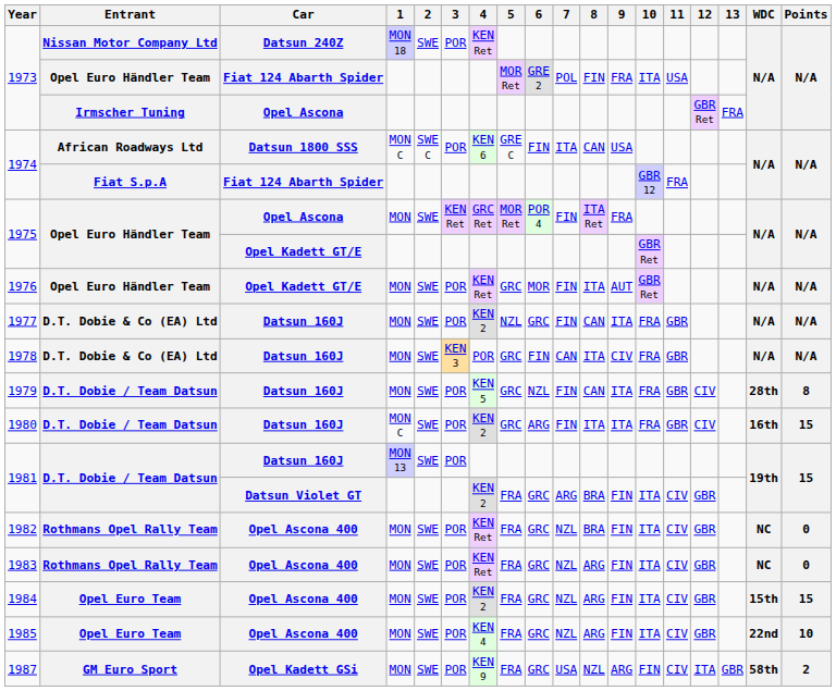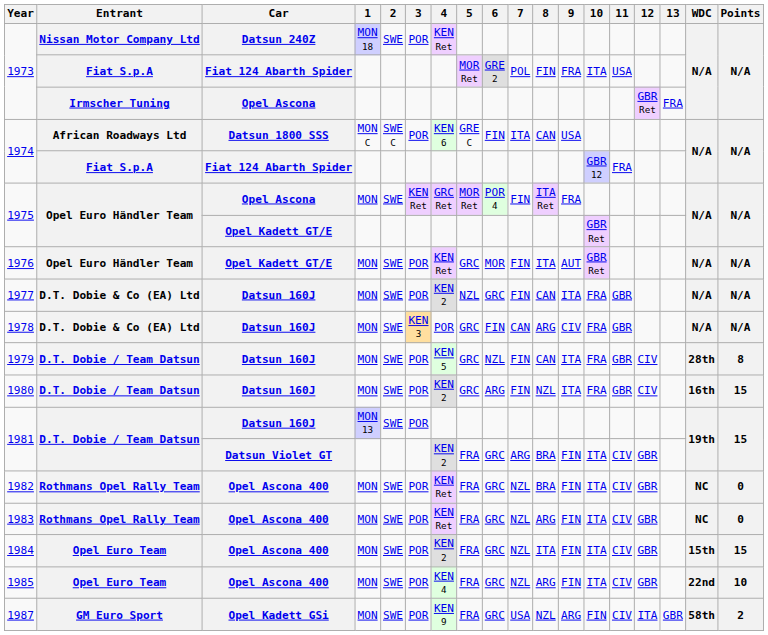 <table class="wikitable" style="text-align:center; font-size:90%">
 <tr>
 <th>Year</th>
 <th>Entrant</th>
 <th>Car</th>
 <th>1</th>
 <th>2</th>
 <th>3</th>
 <th>4</th>
 <th>5</th>
 <th>6</th>
 <th>7</th>
 <th>8</th>
 <th>9</th>
 <th>10</th>
 <th>11</th>
 <th>12</th>
 <th>13</th>
 <th>WDC</th>
 <th>Points</th>
 </tr>
 <tr>
 <td rowspan=3><a href='#'>1973</a></td>
 <th><a href='#'>Nissan Motor Company Ltd</a></th>
 <th><a href='#'>Datsun 240Z</a></th>
 <td style="background:#CFCFFF;"><a href='#'>MON</a><br><small>18</small></td>
 <td><a href='#'>SWE</a></td>
 <td><a href='#'>POR</a></td>
 <td style="background:#EFCFFF;"><a href='#'>KEN</a><br><small>Ret</small></td>
 <td></td>
 <td></td>
 <td></td>
 <td></td>
 <td></td>
 <td></td>
 <td></td>
 <td></td>
 <td></td>
 <th rowspan=3>N/A</th>
 <th rowspan=3>N/A</th>
 </tr>
 <tr>
-<th>Opel Euro Händler Team</th>
+<th><a href='#'>Fiat S.p.A</a></th>
 <th><a href='#'>Fiat 124 Abarth Spider</a></th>
 <td></td>
 <td></td>
 <td></td>
 <td></td>
 <td style="background:#EFCFFF;"><a href='#'>MOR</a><br><small>Ret</small></td>
 <td style="background:#DFDFDF;"><a href='#'>GRE</a><br><small>2</small></td>
 <td><a href='#'>POL</a></td>
 <td><a href='#'>FIN</a></td>
 <td><a href='#'>FRA</a></td>
 <td><a href='#'>ITA</a></td>
 <td><a href='#'>USA</a></td>
 <td></td>
 <td></td>
 </tr>
 <tr>
 <th><a href='#'>Irmscher Tuning</a></th>
 <th><a href='#'>Opel Ascona</a></th>
 <td></td>
 <td></td>
 <td></td>
 <td></td>
 <td></td>
 <td></td>
 <td></td>
 <td></td>
 <td></td>
 <td></td>
 <td></td>
 <td style="background:#EFCFFF;"><a href='#'>GBR</a><br><small>Ret</small></td>
 <td><a href='#'>FRA</a></td>
 </tr>
 <tr>
 <td rowspan=2><a href='#'>1974</a></td>
 <th>African Roadways Ltd</th>
 <th><a href='#'>Datsun 1800 SSS</a></th>
 <td><a href='#'>MON</a><br><small>C</small></td>
 <td><a href='#'>SWE</a><br><small>C</small></td>
 <td><a href='#'>POR</a></td>
 <td style="background:#DFFFDF;"><a href='#'>KEN</a><br><small>6</small></td>
 <td><a href='#'>GRE</a><br><small>C</small></td>
 <td><a href='#'>FIN</a></td>
 <td><a href='#'>ITA</a></td>
 <td><a href='#'>CAN</a></td>
 <td><a href='#'>USA</a></td>
 <td></td>
 <td></td>
 <td></td>
 <td></td>
 <th rowspan=2>N/A</th>
 <th rowspan=2>N/A</th>
 </tr>
 <tr>
 <th><a href='#'>Fiat S.p.A</a></th>
 <th><a href='#'>Fiat 124 Abarth Spider</a></th>
 <td></td>
 <td></td>
 <td></td>
 <td></td>
 <td></td>
 <td></td>
 <td></td>
 <td></td>
 <td></td>
 <td style="background:#CFCFFF;"><a href='#'>GBR</a><br><small>12</small></td>
 <td><a href='#'>FRA</a></td>
 <td></td>
 <td></td>
 </tr>
 <tr>
 <td rowspan=2><a href='#'>1975</a></td>
 <th rowspan=2>Opel Euro Händler Team</th>
 <th><a href='#'>Opel Ascona</a></th>
 <td><a href='#'>MON</a></td>
 <td><a href='#'>SWE</a></td>
 <td style="background:#EFCFFF;"><a href='#'>KEN</a><br><small>Ret</small></td>
 <td style="background:#EFCFFF;"><a href='#'>GRC</a><br><small>Ret</small></td>
 <td style="background:#EFCFFF;"><a href='#'>MOR</a><br><small>Ret</small></td>
 <td style="background:#DFFFDF;"><a href='#'>POR</a><br><small>4</small></td>
 <td><a href='#'>FIN</a></td>
 <td style="background:#EFCFFF;"><a href='#'>ITA</a><br><small>Ret</small></td>
 <td><a href='#'>FRA</a></td>
 <td></td>
 <td></td>
 <td></td>
 <td></td>
 <th rowspan=2>N/A</th>
 <th rowspan=2>N/A</th>
 </tr>
 <tr>
 <th><a href='#'>Opel Kadett GT/E</a></th>
 <td></td>
 <td></td>
 <td></td>
 <td></td>
 <td></td>
 <td></td>
 <td></td>
 <td></td>
 <td></td>
 <td style="background:#EFCFFF;"><a href='#'>GBR</a><br><small>Ret</small></td>
 <td></td>
 <td></td>
 <td></td>
 </tr>
 <tr>
 <td><a href='#'>1976</a></td>
 <th>Opel Euro Händler Team</th>
 <th><a href='#'>Opel Kadett GT/E</a></th>
 <td><a href='#'>MON</a></td>
 <td><a href='#'>SWE</a></td>
 <td><a href='#'>POR</a></td>
 <td style="background:#EFCFFF;"><a href='#'>KEN</a><br><small>Ret</small></td>
 <td><a href='#'>GRC</a></td>
 <td><a href='#'>MOR</a></td>
 <td><a href='#'>FIN</a></td>
 <td><a href='#'>ITA</a></td>
 <td><a href='#'>AUT</a></td>
 <td style="background:#EFCFFF;"><a href='#'>GBR</a><br><small>Ret</small></td>
 <td></td>
 <td></td>
 <td></td>
 <th>N/A</th>
 <th>N/A</th>
 </tr>
 <tr>
 <td><a href='#'>1977</a></td>
 <th>D.T. Dobie & Co (EA) Ltd</th>
 <th><a href='#'>Datsun 160J</a></th>
 <td><a href='#'>MON</a></td>
 <td><a href='#'>SWE</a></td>
 <td><a href='#'>POR</a></td>
 <td style="background:#DFDFDF;"><a href='#'>KEN</a><br><small>2</small></td>
 <td><a href='#'>NZL</a></td>
 <td><a href='#'>GRC</a></td>
 <td><a href='#'>FIN</a></td>
 <td><a href='#'>CAN</a></td>
 <td><a href='#'>ITA</a></td>
 <td><a href='#'>FRA</a></td>
 <td><a href='#'>GBR</a></td>
 <td></td>
 <td></td>
 <th>N/A</th>
 <th>N/A</th>
 </tr>
 <tr>
 <td><a href='#'>1978</a></td>
 <th>D.T. Dobie & Co (EA) Ltd</th>
 <th><a href='#'>Datsun 160J</a></th>
 <td><a href='#'>MON</a></td>
 <td><a href='#'>SWE</a></td>
 <td style="background:#FFDF9F;"><a href='#'>KEN</a><br><small>3</small></td>
 <td><a href='#'>POR</a></td>
 <td><a href='#'>GRC</a></td>
 <td><a href='#'>FIN</a></td>
 <td><a href='#'>CAN</a></td>
-<td><a href='#'>ITA</a></td>
+<td><a href='#'>ARG</a></td>
 <td><a href='#'>CIV</a></td>
 <td><a href='#'>FRA</a></td>
 <td><a href='#'>GBR</a></td>
 <td></td>
 <td></td>
 <th>N/A</th>
 <th>N/A</th>
 </tr>
 <tr>
 <td><a href='#'>1979</a></td>
 <th><a href='#'>D.T. Dobie / Team Datsun</a></th>
 <th><a href='#'>Datsun 160J</a></th>
 <td><a href='#'>MON</a></td>
 <td><a href='#'>SWE</a></td>
 <td><a href='#'>POR</a></td>
 <td style="background:#DFFFDF;"><a href='#'>KEN</a><br><small>5</small></td>
 <td><a href='#'>GRC</a></td>
 <td><a href='#'>NZL</a></td>
 <td><a href='#'>FIN</a></td>
 <td><a href='#'>CAN</a></td>
 <td><a href='#'>ITA</a></td>
 <td><a href='#'>FRA</a></td>
 <td><a href='#'>GBR</a></td>
 <td><a href='#'>CIV</a></td>
 <td></td>
 <th>28th</th>
 <th>8</th>
 </tr>
 <tr>
 <td><a href='#'>1980</a></td>
 <th><a href='#'>D.T. Dobie / Team Datsun</a></th>
 <th><a href='#'>Datsun 160J</a></th>
-<td><a href='#'>MON</a><br><small>C</small></td>
+<td><a href='#'>MON</a></td>
 <td><a href='#'>SWE</a></td>
 <td><a href='#'>POR</a></td>
 <td style="background:#DFDFDF;"><a href='#'>KEN</a><br><small>2</small></td>
 <td><a href='#'>GRC</a></td>
 <td><a href='#'>ARG</a></td>
 <td><a href='#'>FIN</a></td>
-<td><a href='#'>ITA</a></td>
+<td><a href='#'>NZL</a></td>
 <td><a href='#'>ITA</a></td>
 <td><a href='#'>FRA</a></td>
 <td><a href='#'>GBR</a></td>
 <td><a href='#'>CIV</a></td>
 <td></td>
 <th>16th</th>
 <th>15</th>
 </tr>
 <tr>
 <td rowspan=2><a href='#'>1981</a></td>
 <th rowspan=2><a href='#'>D.T. Dobie / Team Datsun</a></th>
 <th><a href='#'>Datsun 160J</a></th>
 <td style="background:#CFCFFF;"><a href='#'>MON</a><br><small>13</small></td>
 <td><a href='#'>SWE</a></td>
 <td><a href='#'>POR</a></td>
 <td></td>
 <td></td>
 <td></td>
 <td></td>
 <td></td>
 <td></td>
 <td></td>
 <td></td>
 <td></td>
 <td></td>
 <th rowspan=2>19th</th>
 <th rowspan=2>15</th>
 </tr>
 <tr>
 <th><a href='#'>Datsun Violet GT</a></th>
 <td></td>
 <td></td>
 <td></td>
 <td style="background:#DFDFDF;"><a href='#'>KEN</a><br><small>2</small></td>
 <td><a href='#'>FRA</a></td>
 <td><a href='#'>GRC</a></td>
 <td><a href='#'>ARG</a></td>
 <td><a href='#'>BRA</a></td>
 <td><a href='#'>FIN</a></td>
 <td><a href='#'>ITA</a></td>
 <td><a href='#'>CIV</a></td>
 <td><a href='#'>GBR</a></td>
 <td></td>
 </tr>
 <tr>
 <td><a href='#'>1982</a></td>
 <th><a href='#'>Rothmans Opel Rally Team</a></th>
 <th><a href='#'>Opel Ascona 400</a></th>
 <td><a href='#'>MON</a></td>
 <td><a href='#'>SWE</a></td>
 <td><a href='#'>POR</a></td>
 <td style="background:#EFCFFF;"><a href='#'>KEN</a><br><small>Ret</small></td>
 <td><a href='#'>FRA</a></td>
 <td><a href='#'>GRC</a></td>
 <td><a href='#'>NZL</a></td>
 <td><a href='#'>BRA</a></td>
 <td><a href='#'>FIN</a></td>
 <td><a href='#'>ITA</a></td>
 <td><a href='#'>CIV</a></td>
 <td><a href='#'>GBR</a></td>
 <td></td>
 <th>NC</th>
 <th>0</th>
 </tr>
 <tr>
 <td><a href='#'>1983</a></td>
 <th><a href='#'>Rothmans Opel Rally Team</a></th>
 <th><a href='#'>Opel Ascona 400</a></th>
 <td><a href='#'>MON</a></td>
 <td><a href='#'>SWE</a></td>
 <td><a href='#'>POR</a></td>
 <td style="background:#EFCFFF;"><a href='#'>KEN</a><br><small>Ret</small></td>
 <td><a href='#'>FRA</a></td>
 <td><a href='#'>GRC</a></td>
 <td><a href='#'>NZL</a></td>
 <td><a href='#'>ARG</a></td>
 <td><a href='#'>FIN</a></td>
 <td><a href='#'>ITA</a></td>
 <td><a href='#'>CIV</a></td>
 <td><a href='#'>GBR</a></td>
 <td></td>
 <th>NC</th>
 <th>0</th>
 </tr>
 <tr>
 <td><a href='#'>1984</a></td>
 <th><a href='#'>Opel Euro Team</a></th>
 <th><a href='#'>Opel Ascona 400</a></th>
 <td><a href='#'>MON</a></td>
 <td><a href='#'>SWE</a></td>
 <td><a href='#'>POR</a></td>
 <td style="background:#DFDFDF;"><a href='#'>KEN</a><br><small>2</small></td>
 <td><a href='#'>FRA</a></td>
 <td><a href='#'>GRC</a></td>
 <td><a href='#'>NZL</a></td>
-<td><a href='#'>ARG</a></td>
+<td><a href='#'>ITA</a></td>
 <td><a href='#'>FIN</a></td>
 <td><a href='#'>ITA</a></td>
 <td><a href='#'>CIV</a></td>
 <td><a href='#'>GBR</a></td>
 <td></td>
 <th>15th</th>
 <th>15</th>
 </tr>
 <tr>
 <td><a href='#'>1985</a></td>
 <th><a href='#'>Opel Euro Team</a></th>
 <th><a href='#'>Opel Ascona 400</a></th>
 <td><a href='#'>MON</a></td>
 <td><a href='#'>SWE</a></td>
 <td><a href='#'>POR</a></td>
 <td style="background:#DFFFDF;"><a href='#'>KEN</a><br><small>4</small></td>
 <td><a href='#'>FRA</a></td>
 <td><a href='#'>GRC</a></td>
 <td><a href='#'>NZL</a></td>
 <td><a href='#'>ARG</a></td>
 <td><a href='#'>FIN</a></td>
 <td><a href='#'>ITA</a></td>
 <td><a href='#'>CIV</a></td>
 <td><a href='#'>GBR</a></td>
 <td></td>
 <th>22nd</th>
 <th>10</th>
 </tr>
 <tr>
 <td><a href='#'>1987</a></td>
 <th><a href='#'>GM Euro Sport</a></th>
 <th><a href='#'>Opel Kadett GSi</a></th>
 <td><a href='#'>MON</a></td>
 <td><a href='#'>SWE</a></td>
 <td><a href='#'>POR</a></td>
 <td style="background:#DFFFDF;"><a href='#'>KEN</a><br><small>9</small></td>
 <td><a href='#'>FRA</a></td>
 <td><a href='#'>GRC</a></td>
 <td><a href='#'>USA</a></td>
 <td><a href='#'>NZL</a></td>
 <td><a href='#'>ARG</a></td>
 <td><a href='#'>FIN</a></td>
 <td><a href='#'>CIV</a></td>
 <td><a href='#'>ITA</a></td>
 <td><a href='#'>GBR</a></td>
 <th>58th</th>
 <th>2</th>
 </tr>
 </table>
